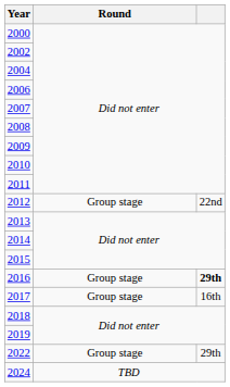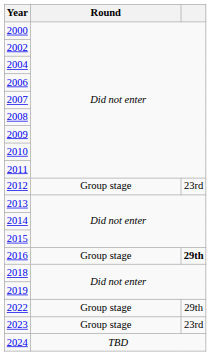 <table class="wikitable" style="text-align: center; font-size:90%">
 <tr>
 <th>Year</th>
 <th style="width:200px">Round</th>
 <th></th>
 </tr>
 <tr>
 <td><a href='#'>2000</a></td>
 <td colspan="2" rowspan="9"><em>Did not enter</em></td>
 </tr>
 <tr>
 <td><a href='#'>2002</a></td>
 </tr>
 <tr>
 <td><a href='#'>2004</a></td>
 </tr>
 <tr>
 <td><a href='#'>2006</a></td>
 </tr>
 <tr>
 <td><a href='#'>2007</a></td>
 </tr>
 <tr>
 <td><a href='#'>2008</a></td>
 </tr>
 <tr>
 <td><a href='#'>2009</a></td>
 </tr>
 <tr>
 <td><a href='#'>2010</a></td>
 </tr>
 <tr>
 <td><a href='#'>2011</a></td>
 </tr>
 <tr>
 <td><a href='#'>2012</a></td>
 <td>Group stage</td>
-<td>22nd</td>
+<td>23rd</td>
 </tr>
 <tr>
 <td><a href='#'>2013</a></td>
 <td colspan="2" rowspan="3"><em>Did not enter</em></td>
 </tr>
 <tr>
 <td><a href='#'>2014</a></td>
 </tr>
 <tr>
 <td><a href='#'>2015</a></td>
 </tr>
 <tr>
 <td><a href='#'>2016</a></td>
 <td>Group stage</td>
 <td><strong>29th</strong></td>
 </tr>
 <tr>
-<td><a href='#'>2017</a></td>
-<td>Group stage</td>
-<td>16th</td>
-</tr>
-<tr>
 <td><a href='#'>2018</a></td>
 <td colspan="2" rowspan="2"><em>Did not enter</em></td>
 </tr>
 <tr>
 <td><a href='#'>2019</a></td>
 </tr>
 <tr>
 <td><a href='#'>2022</a></td>
 <td>Group stage</td>
 <td>29th</td>
 </tr>
 <tr>
+<td><a href='#'>2023</a></td>
+<td>Group stage</td>
+<td>23rd</td>
+</tr>
+<tr>
 <td><a href='#'>2024</a></td>
 <td colspan="2"><em>TBD</em></td>
 </tr>
 </table>
